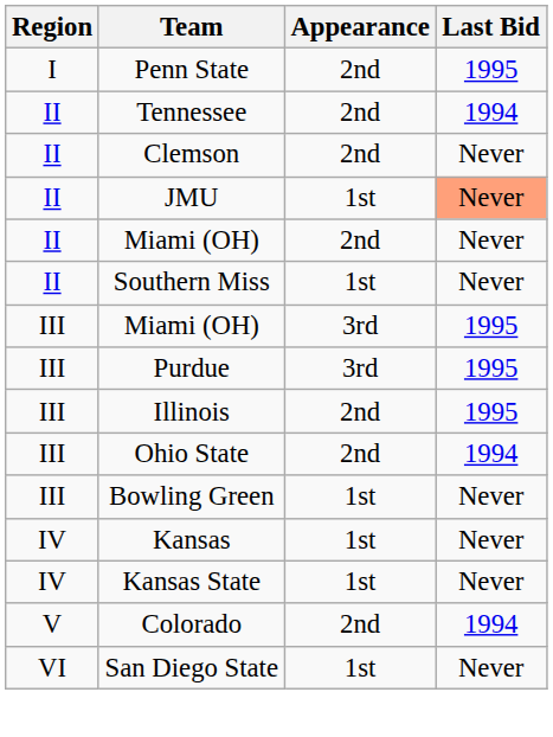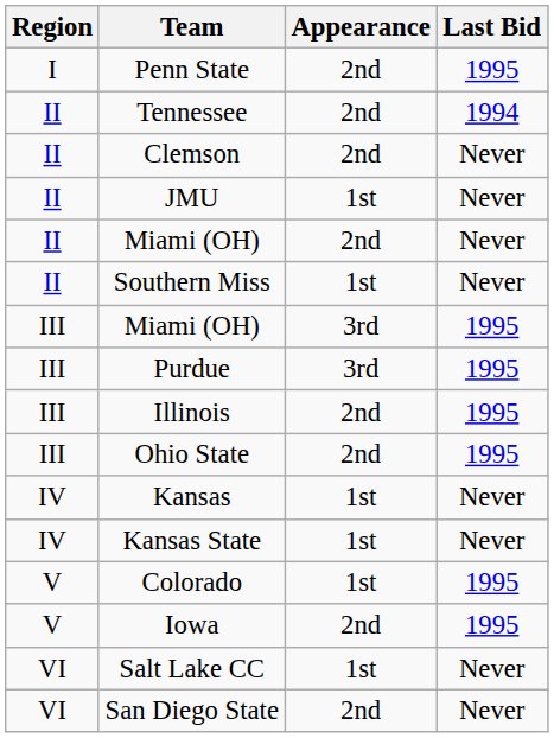 <table class="wikitable sortable" style="text-align:center">
 <tr>
 <th>Region</th>
 <th>Team</th>
 <th>Appearance</th>
 <th>Last Bid</th>
 </tr>
 <tr>
 <td>I</td>
 <td>Penn State</td>
 <td>2nd</td>
 <td><a href='#'>1995</a></td>
 </tr>
 <tr>
 <td><a href='#'>II</a></td>
 <td>Tennessee</td>
 <td>2nd</td>
 <td><a href='#'>1994</a></td>
 </tr>
 <tr>
 <td><a href='#'>II</a></td>
 <td>Clemson</td>
 <td>2nd</td>
 <td>Never</td>
 </tr>
 <tr>
 <td><a href='#'>II</a></td>
 <td>JMU</td>
 <td>1st</td>
-<td style="background: lightsalmon;">Never</td>
+<td>Never</td>
 </tr>
 <tr>
 <td><a href='#'>II</a></td>
 <td>Miami (OH)</td>
 <td>2nd</td>
 <td>Never</td>
 </tr>
 <tr>
 <td><a href='#'>II</a></td>
 <td>Southern Miss</td>
 <td>1st</td>
 <td>Never</td>
 </tr>
 <tr>
 <td>III</td>
 <td>Miami (OH)</td>
 <td>3rd</td>
 <td><a href='#'>1995</a></td>
 </tr>
 <tr>
 <td>III</td>
 <td>Purdue</td>
 <td>3rd</td>
 <td><a href='#'>1995</a></td>
 </tr>
 <tr>
 <td>III</td>
 <td>Illinois</td>
 <td>2nd</td>
 <td><a href='#'>1995</a></td>
 </tr>
 <tr>
 <td>III</td>
 <td>Ohio State</td>
 <td>2nd</td>
-<td><a href='#'>1994</a></td>
-</tr>
-<tr>
-<td>III</td>
-<td>Bowling Green</td>
-<td>1st</td>
-<td>Never</td>
+<td><a href='#'>1995</a></td>
 </tr>
 <tr>
 <td>IV</td>
 <td>Kansas</td>
 <td>1st</td>
 <td>Never</td>
 </tr>
 <tr>
 <td>IV</td>
 <td>Kansas State</td>
 <td>1st</td>
 <td>Never</td>
 </tr>
 <tr>
 <td>V</td>
 <td>Colorado</td>
+<td>1st</td>
+<td><a href='#'>1995</a></td>
+</tr>
+<tr>
+<td>V</td>
+<td>Iowa</td>
 <td>2nd</td>
-<td><a href='#'>1994</a></td>
+<td><a href='#'>1995</a></td>
+</tr>
+<tr>
+<td>VI</td>
+<td>Salt Lake CC</td>
+<td>1st</td>
+<td>Never</td>
 </tr>
 <tr>
 <td>VI</td>
 <td>San Diego State</td>
-<td>1st</td>
+<td>2nd</td>
 <td>Never</td>
 </tr>
 </table>
